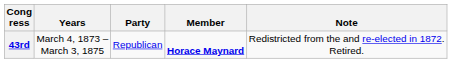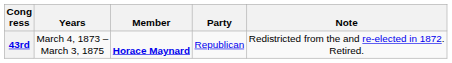 <table class=wikitable style="text-align:center">
 <tr valign=bottom>
 <th>Cong<br>ress</th>
 <th>Years</th>
+<th>Member</th>
 <th>Party</th>
-<th>Member</th>
 <th>Note</th>
 </tr>
 <tr>
 <th><a href='#'>43rd</a></th>
 <td nowrap>March 4, 1873 –<br>March 3, 1875</td>
+<td align=left><br><strong><a href='#'>Horace Maynard</a></strong><br></td>
 <td><a href='#'>Republican</a></td>
-<td align=left><br><strong><a href='#'>Horace Maynard</a></strong><br></td>
 <td>Redistricted from the  and <a href='#'>re-elected in 1872</a>.<br>Retired.</td>
 </tr>
 </table>
